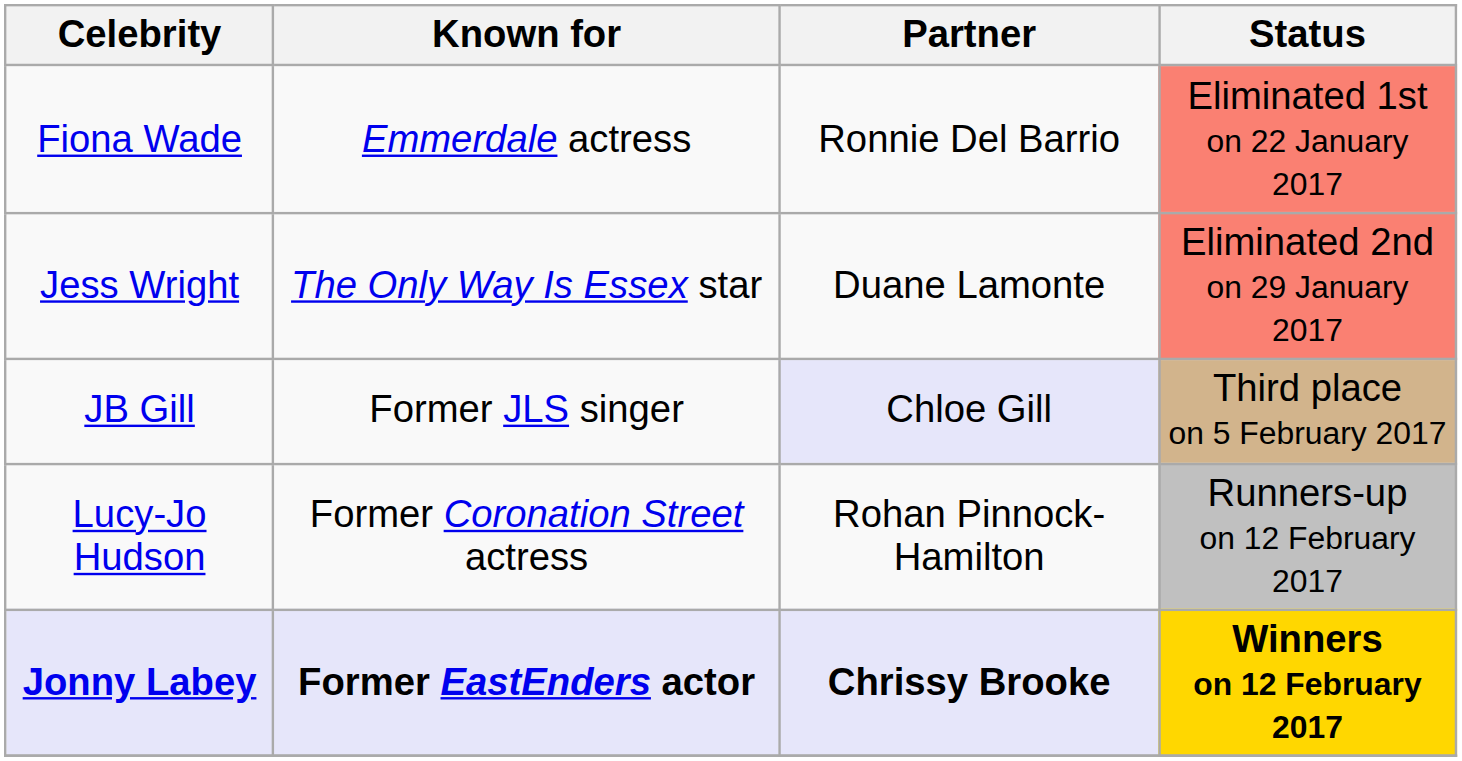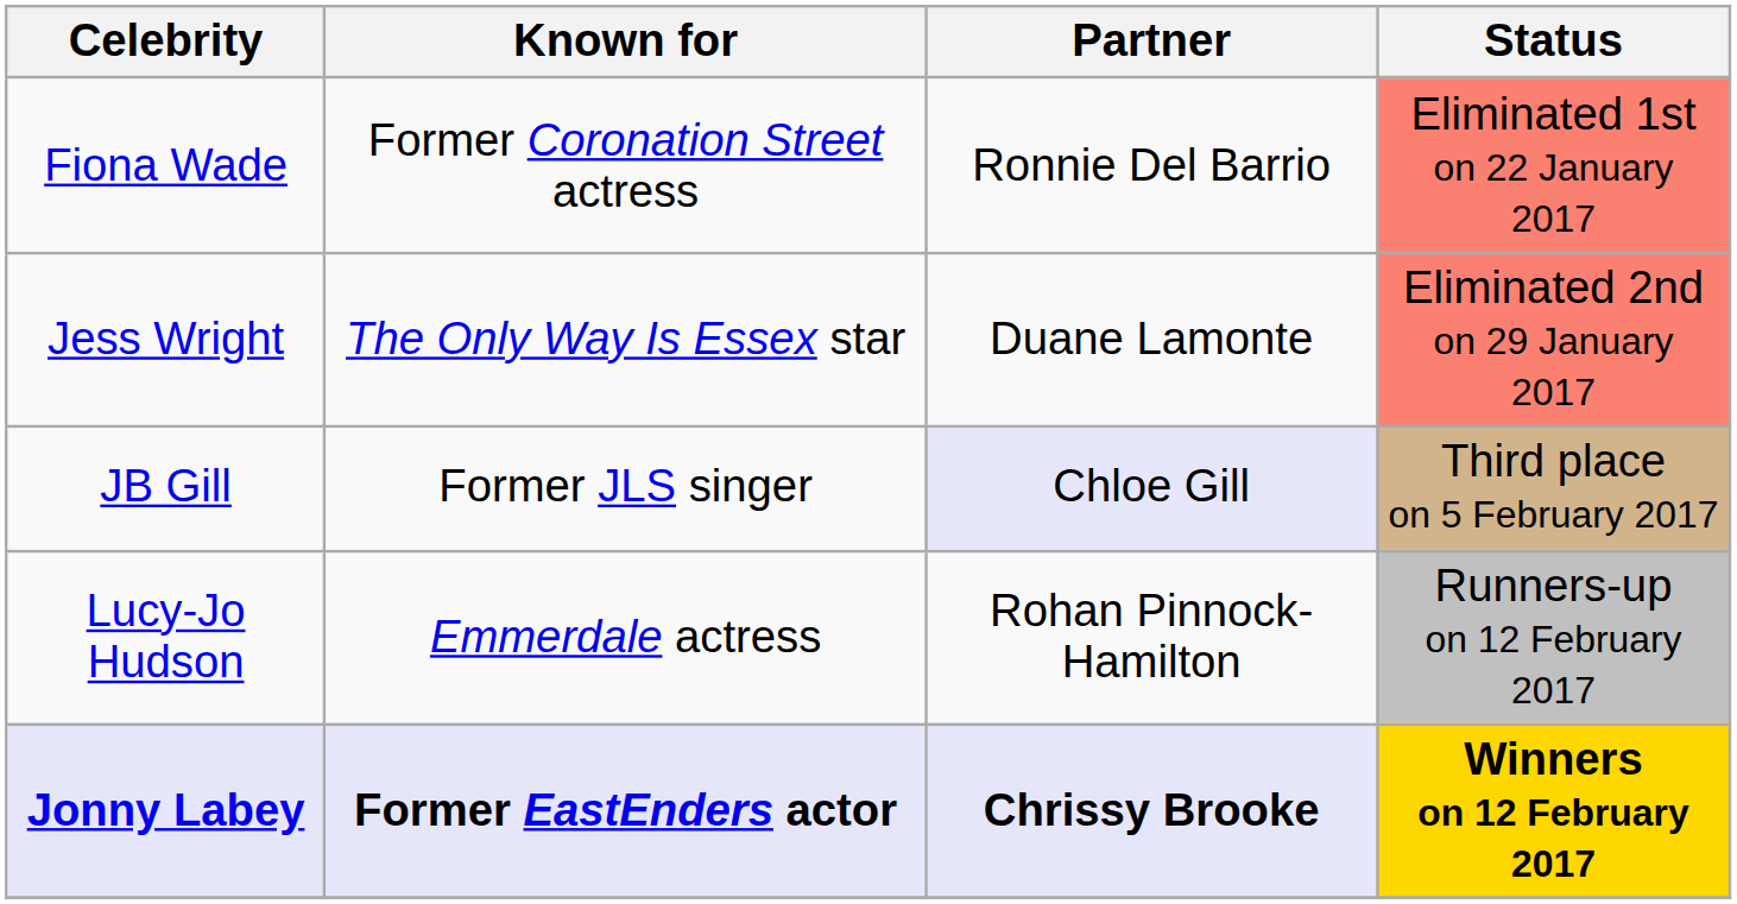 <table class="wikitable" style="text-align:center;">
 <tr>
 <th scope="col">Celebrity</th>
 <th scope="col">Known for</th>
 <th scope="col">Partner</th>
 <th scope="col">Status</th>
 </tr>
 <tr>
 <td><a href='#'>Fiona Wade</a></td>
-<td><em><a href='#'>Emmerdale</a></em> actress</td>
+<td>Former <em><a href='#'>Coronation Street</a></em> actress</td>
 <td>Ronnie Del Barrio</td>
 <td style="background:salmon;">Eliminated 1st<br><small>on 22 January 2017</small></td>
 </tr>
 <tr>
 <td><a href='#'>Jess Wright</a></td>
 <td><em><a href='#'>The Only Way Is Essex</a></em> star</td>
 <td>Duane Lamonte</td>
 <td style="background:salmon;">Eliminated 2nd<br><small>on 29 January 2017</small></td>
 </tr>
 <tr>
 <td><a href='#'>JB Gill</a></td>
 <td>Former <a href='#'>JLS</a> singer</td>
 <td style="background: lavender;">Chloe Gill</td>
 <td style="background:tan;">Third place<br><small>on 5 February 2017</small></td>
 </tr>
 <tr>
 <td><a href='#'>Lucy-Jo Hudson</a></td>
-<td>Former <em><a href='#'>Coronation Street</a></em> actress</td>
+<td><em><a href='#'>Emmerdale</a></em> actress</td>
 <td>Rohan Pinnock-Hamilton</td>
 <td style=background:silver>Runners-up<br><small>on 12 February 2017</small></td>
 </tr>
 <tr>
 <td bgcolor=lavender><strong><a href='#'>Jonny Labey</a></strong></td>
 <td bgcolor=lavender><strong>Former <em><a href='#'>EastEnders</a></em> actor</strong></td>
 <td bgcolor=lavender><strong>Chrissy Brooke</strong></td>
 <td style=background:gold><strong>Winners</strong><br><small><strong>on 12 February 2017</strong></small></td>
 </tr>
 <tr>
 </tr>
 </table>
